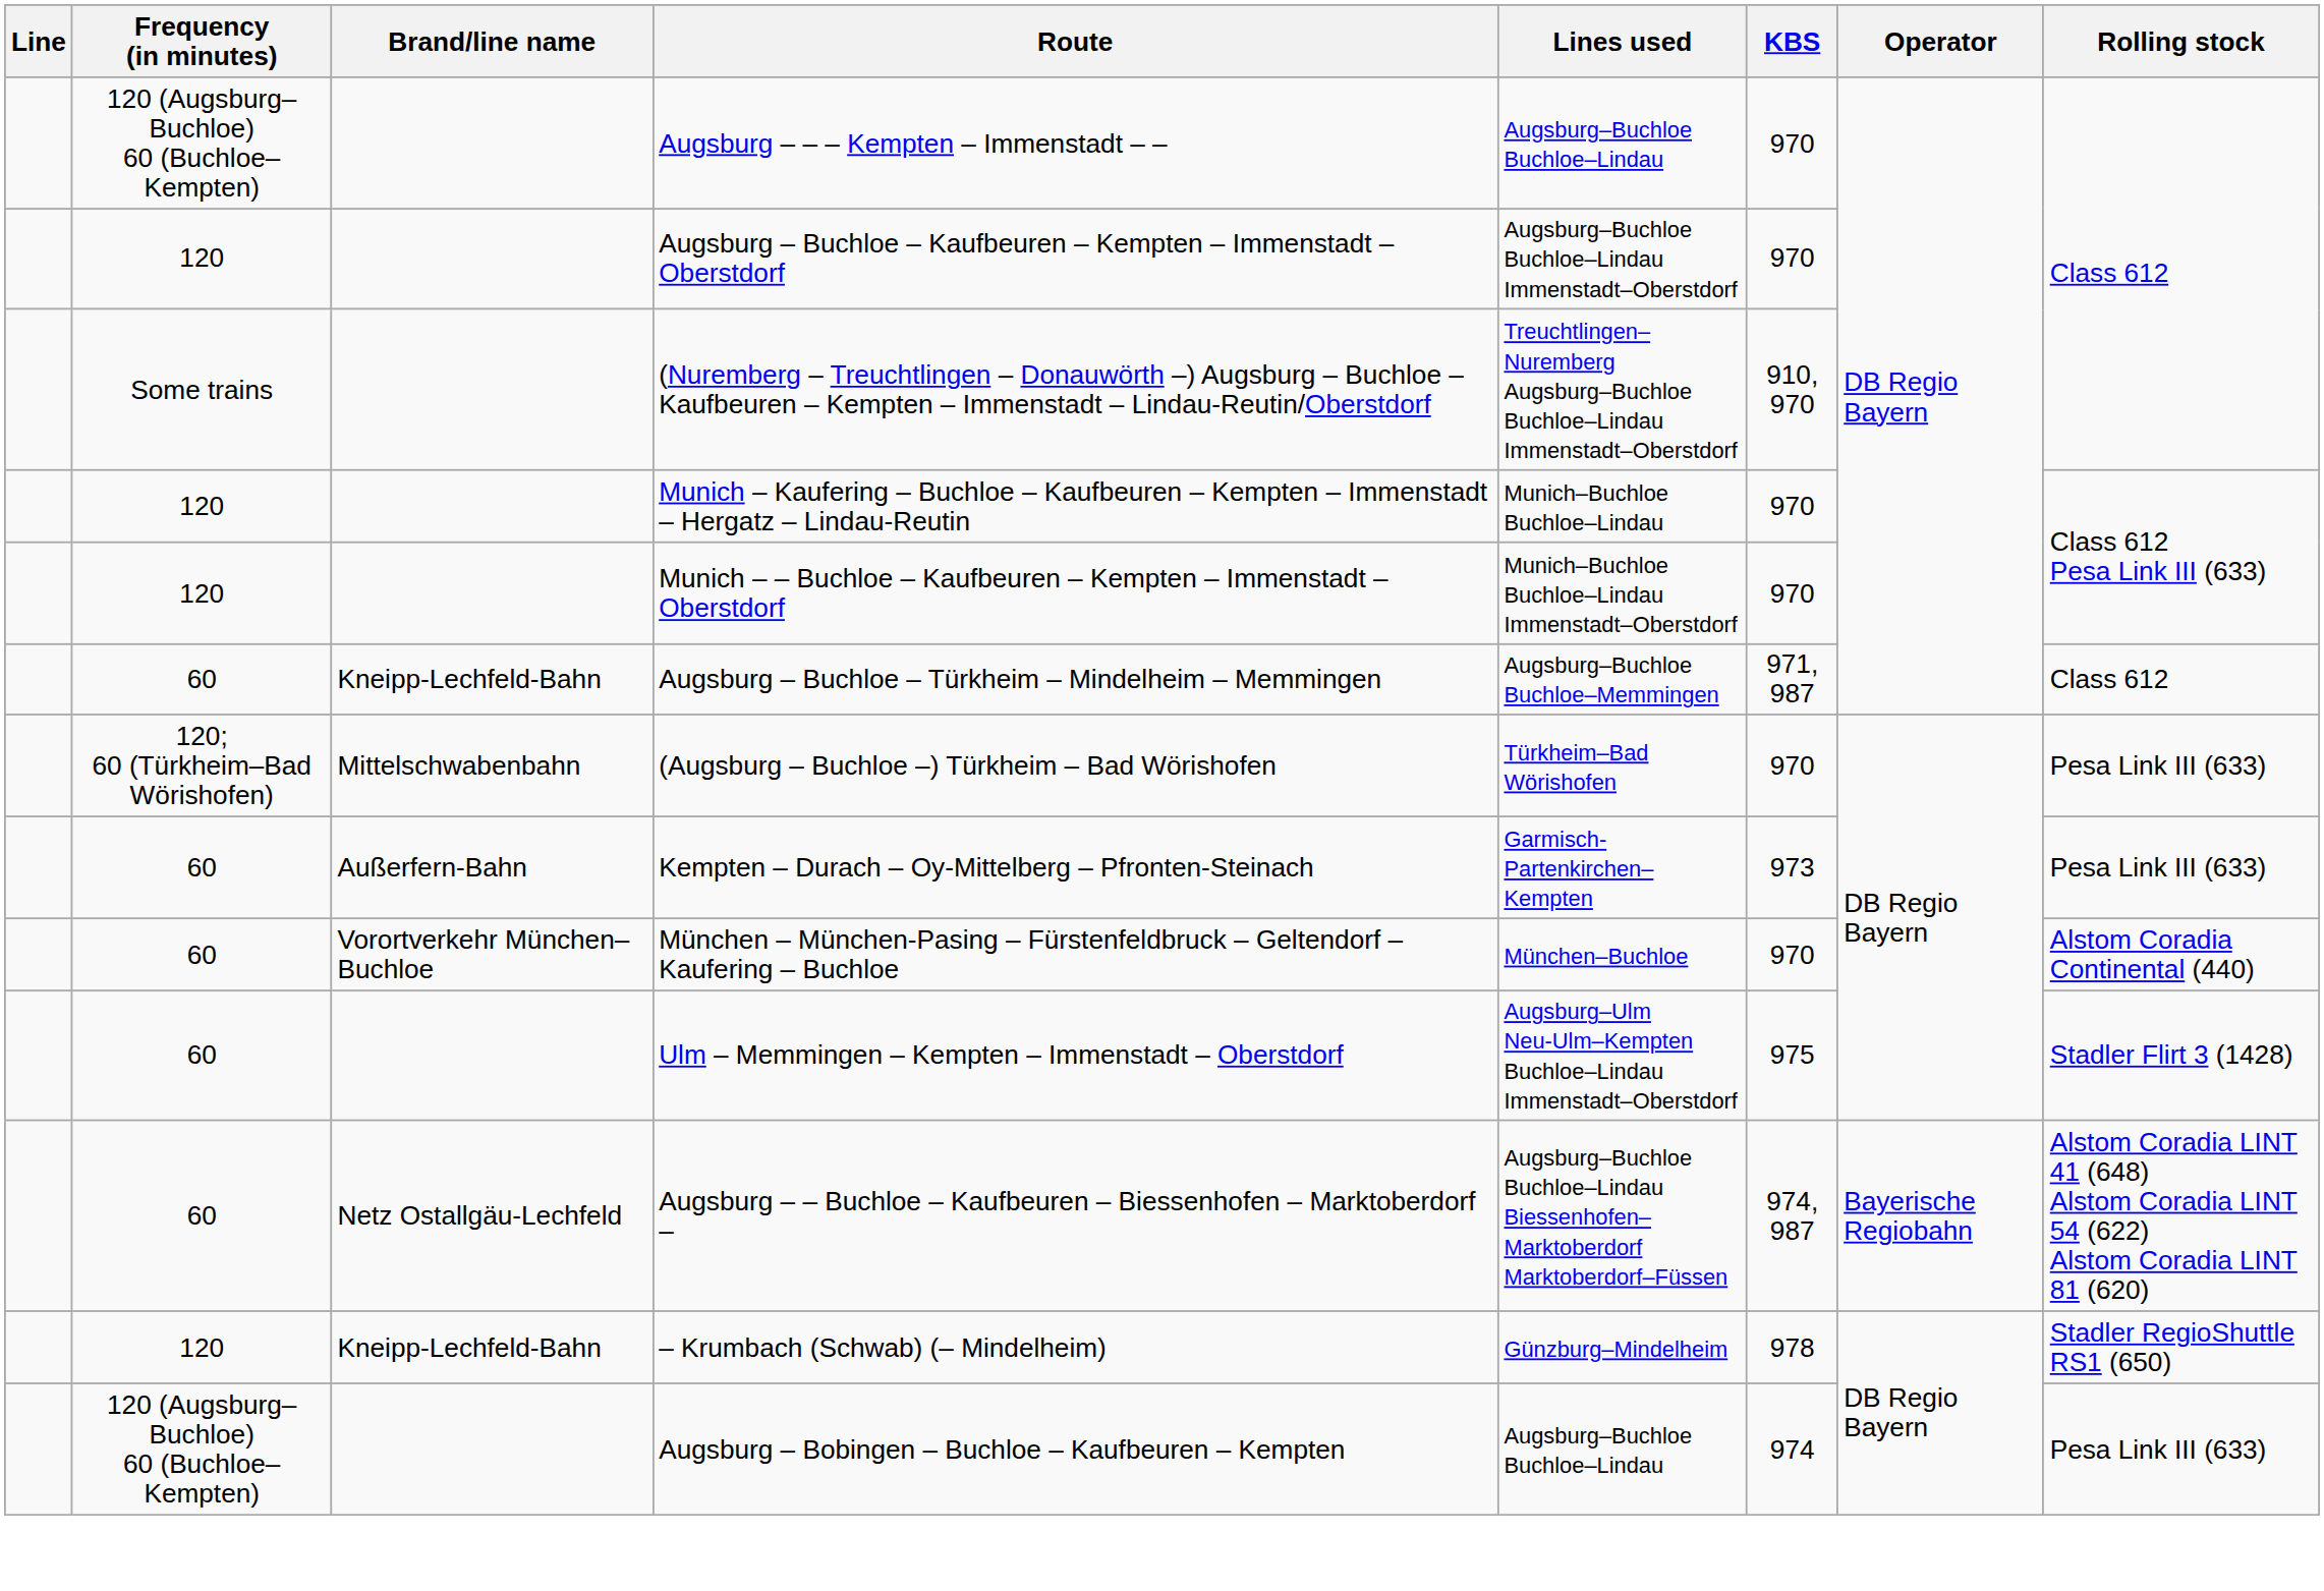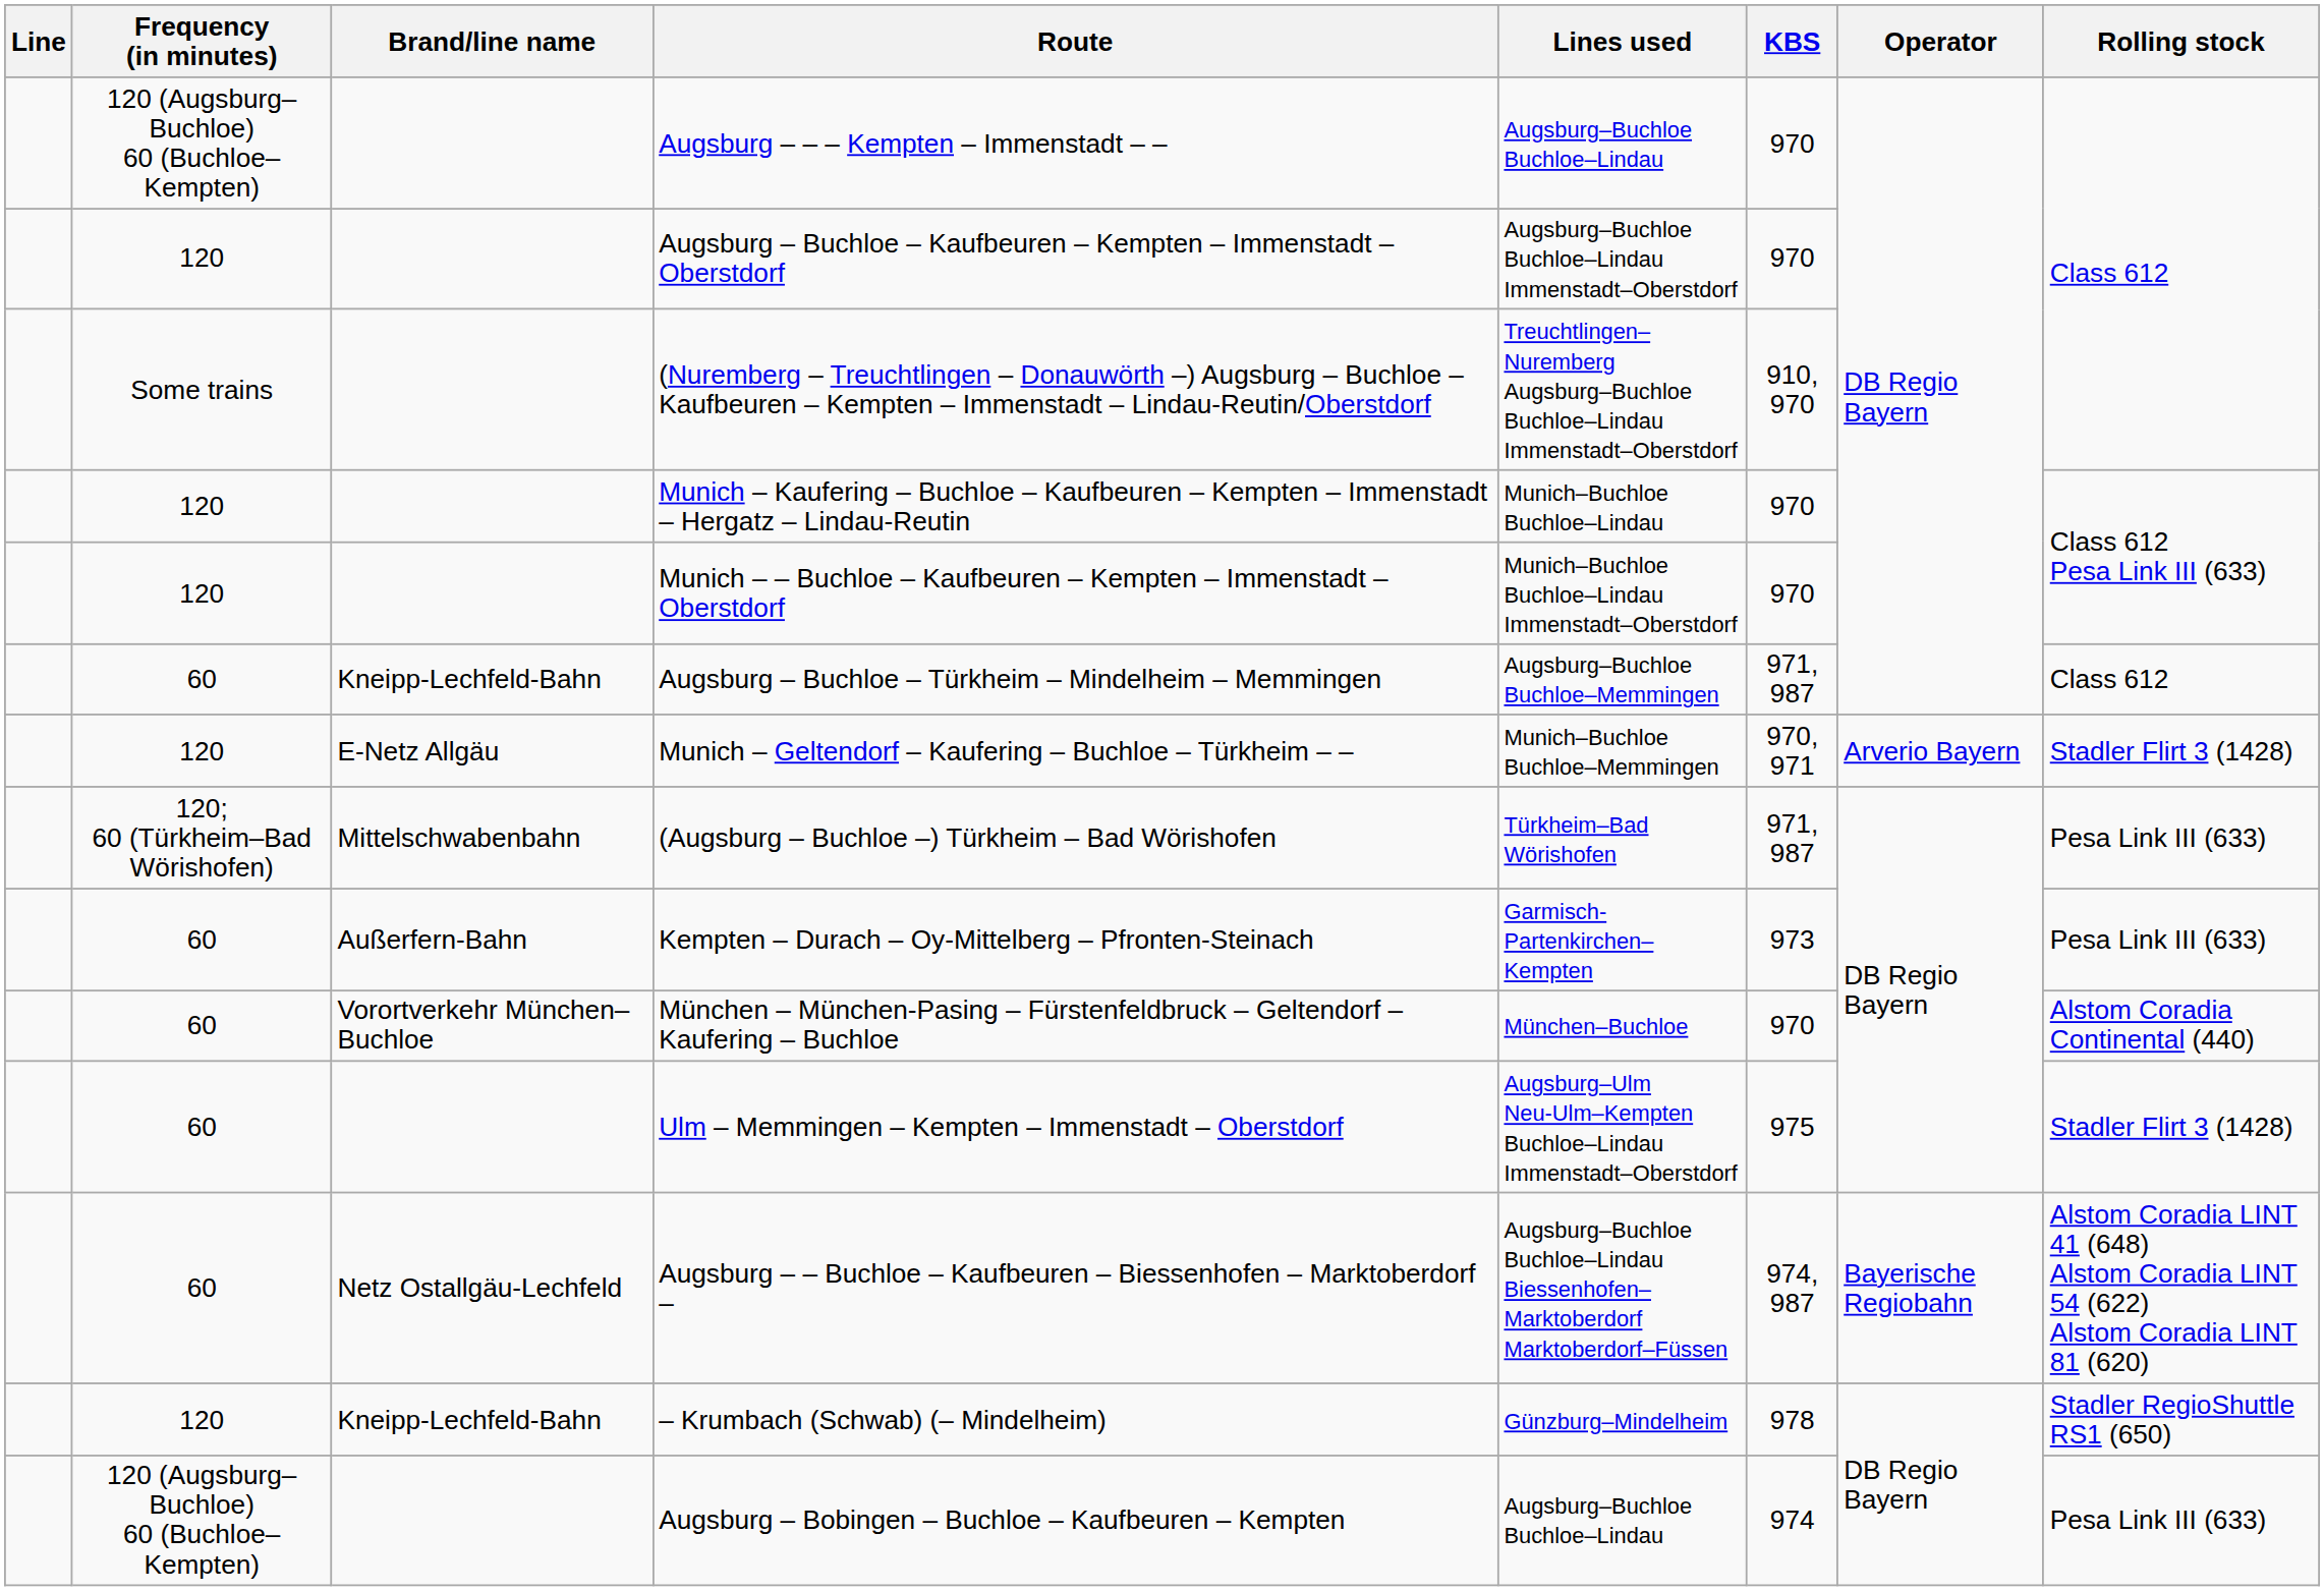 <table class="wikitable sortable" style="font-size:90%">
 <tr class="hintergrundfarbe5">
 <th>Line</th>
 <th>Frequency<br>(in minutes)</th>
 <th>Brand/line name</th>
 <th class="unsortable">Route</th>
 <th class="unsortable">Lines used</th>
 <th><a href='#'>KBS</a></th>
 <th>Operator</th>
 <th>Rolling stock</th>
 </tr>
 <tr id="RE 7">
 <td align="center"></td>
 <td align="center">120 (Augsburg–Buchloe)<br>60 (Buchloe–Kempten)</td>
 <td></td>
 <td><a href='#'>Augsburg</a> –  –  – <a href='#'>Kempten</a> – Immenstadt –  – </td>
 <td><small><a href='#'>Augsburg–Buchloe</a><br><a href='#'>Buchloe–Lindau</a></small></td>
 <td align="center">970</td>
 <td rowspan="6"><a href='#'>DB Regio Bayern</a></td>
 <td rowspan="3"><a href='#'>Class 612</a></td>
 </tr>
 <tr id="RE 17">
 <td align="center"></td>
 <td align="center">120</td>
 <td></td>
 <td>Augsburg – Buchloe – Kaufbeuren – Kempten – Immenstadt – <a href='#'>Oberstdorf</a></td>
 <td><small>Augsburg–Buchloe<br>Buchloe–Lindau<br>Immenstadt–Oberstdorf</small></td>
 <td align="center">970</td>
 </tr>
 <tr>
 <td align="center"><br></td>
 <td align="center">Some trains</td>
 <td></td>
 <td>(<a href='#'>Nuremberg</a> – <a href='#'>Treuchtlingen</a> – <a href='#'>Donauwörth</a> –) Augsburg – Buchloe – Kaufbeuren – Kempten – Immenstadt – Lindau-Reutin/<a href='#'>Oberstdorf</a></td>
 <td><small><a href='#'>Treuchtlingen–Nuremberg</a><br>Augsburg–Buchloe<br>Buchloe–Lindau<br>Immenstadt–Oberstdorf</small></td>
 <td align="center">910, 970</td>
 </tr>
 <tr id="RE 70">
 <td align="center"></td>
 <td align="center">120</td>
 <td></td>
 <td><a href='#'>Munich</a> – Kaufering – Buchloe – Kaufbeuren – Kempten – Immenstadt – Hergatz – Lindau-Reutin</td>
 <td><small>Munich–Buchloe<br>Buchloe–Lindau</small></td>
 <td align="center">970</td>
 <td rowspan=2>Class 612<br><a href='#'>Pesa Link III</a> (633)</td>
 </tr>
 <tr id="RE 76">
 <td align="center"></td>
 <td align="center">120</td>
 <td></td>
 <td>Munich –  – Buchloe – Kaufbeuren – Kempten – Immenstadt – <a href='#'>Oberstdorf</a></td>
 <td><small>Munich–Buchloe<br>Buchloe–Lindau<br>Immenstadt–Oberstdorf</small></td>
 <td align="center">970</td>
 </tr>
 <tr id="RE 71">
 <td align="center"></td>
 <td align="center">60</td>
 <td>Kneipp-Lechfeld-Bahn</td>
 <td>Augsburg – Buchloe – Türkheim – Mindelheim – Memmingen</td>
 <td><small>Augsburg–Buchloe<br><a href='#'>Buchloe–Memmingen</a></small></td>
 <td align="center">971, 987</td>
 <td>Class 612</td>
 </tr>
+<tr id="RE 72">
+<td align="center"></td>
+<td align="center">120</td>
+<td>E-Netz Allgäu</td>
+<td>Munich – <a href='#'>Geltendorf</a> – Kaufering – Buchloe – Türkheim –  – </td>
+<td><small>Munich–Buchloe<br>Buchloe–Memmingen</small></td>
+<td align="center">970, 971</td>
+<td><a href='#'>Arverio Bayern</a></td>
+<td><a href='#'>Stadler Flirt 3</a> (1428)</td>
+</tr>
 <tr id="RE 73">
 <td align="center"></td>
 <td align="center">120;<br> 60 (Türkheim–Bad Wörishofen)</td>
 <td>Mittelschwabenbahn</td>
 <td>(Augsburg – Buchloe –) Türkheim – Bad Wörishofen</td>
 <td><small><a href='#'>Türkheim–Bad Wörishofen</a></small></td>
-<td align="center">970</td>
+<td align="center">971, 987</td>
 <td rowspan="4">DB Regio Bayern</td>
 <td>Pesa Link III (633)</td>
 </tr>
 <tr id="RB 73">
 <td align="center"></td>
 <td align="center">60</td>
 <td>Außerfern-Bahn</td>
 <td>Kempten – Durach –  Oy-Mittelberg – Pfronten-Steinach</td>
 <td><a href='#'><small>Garmisch-Partenkirchen–Kempten</small></a></td>
 <td align="center">973</td>
 <td>Pesa Link III (633)</td>
 </tr>
 <tr id="RE 74">
 <td align="center"></td>
 <td align="center">60</td>
 <td>Vorortverkehr München–Buchloe</td>
 <td>München – München-Pasing – Fürstenfeldbruck – Geltendorf – Kaufering – Buchloe</td>
 <td><a href='#'><small>München–Buchloe</small></a></td>
 <td align="center">970</td>
 <td><a href='#'>Alstom Coradia Continental</a> (440)</td>
 </tr>
 <tr id="RE 75">
 <td align="center"></td>
 <td align="center">60</td>
 <td></td>
 <td><a href='#'>Ulm</a> – Memmingen – Kempten – Immenstadt – <a href='#'>Oberstdorf</a></td>
 <td><small><a href='#'>Augsburg–Ulm</a><br><a href='#'>Neu-Ulm–Kempten</a><br>Buchloe–Lindau<br>Immenstadt–Oberstdorf</small></td>
 <td align="center">975</td>
 <td><a href='#'>Stadler Flirt 3</a> (1428)</td>
 </tr>
 <tr id="RB 77">
 <td align="center"></td>
 <td align="center">60</td>
 <td>Netz Ostallgäu-Lechfeld</td>
 <td>Augsburg –  – Buchloe – Kaufbeuren – Biessenhofen – Marktoberdorf – </td>
 <td><small>Augsburg–Buchloe<br>Buchloe–Lindau<br><a href='#'>Biessenhofen–Marktoberdorf</a><br><a href='#'>Marktoberdorf–Füssen</a></small></td>
 <td align="center">974, 987</td>
 <td><a href='#'>Bayerische Regiobahn</a></td>
 <td><a href='#'>Alstom Coradia LINT 41</a> (648)<br><a href='#'>Alstom Coradia LINT 54</a> (622)<br><a href='#'>Alstom Coradia LINT 81</a> (620)</td>
 </tr>
 <tr id="RB 78">
 <td align="center"></td>
 <td align="center">120</td>
 <td>Kneipp-Lechfeld-Bahn</td>
 <td> – Krumbach (Schwab) (– Mindelheim)</td>
 <td><a href='#'><small>Günzburg–Mindelheim</small></a></td>
 <td align="center">978</td>
 <td rowspan="2">DB Regio Bayern</td>
 <td><a href='#'>Stadler RegioShuttle RS1</a> (650)</td>
 </tr>
 <tr id="RE 79">
 <td align="center"></td>
 <td align="center">120 (Augsburg–Buchloe)<br>60 (Buchloe–Kempten)</td>
 <td></td>
 <td>Augsburg – Bobingen – Buchloe – Kaufbeuren – Kempten</td>
 <td><small>Augsburg–Buchloe<br>Buchloe–Lindau</small></td>
 <td align="center">974</td>
 <td>Pesa Link III (633)</td>
 </tr>
 </table>
